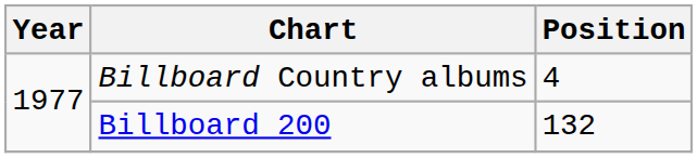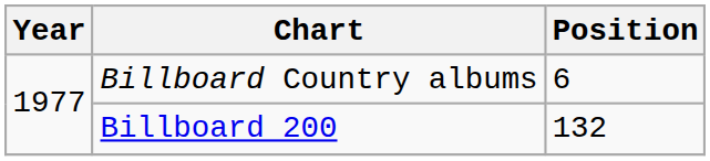 <table class="wikitable">
 <tr>
 <th>Year</th>
 <th>Chart</th>
 <th>Position</th>
 </tr>
 <tr>
 <td rowspan=2>1977</td>
 <td><em>Billboard</em> Country albums</td>
-<td>4</td>
+<td>6</td>
 </tr>
 <tr>
 <td><a href='#'>Billboard 200</a></td>
 <td>132</td>
 </tr>
 <tr>
 </tr>
 </table>
